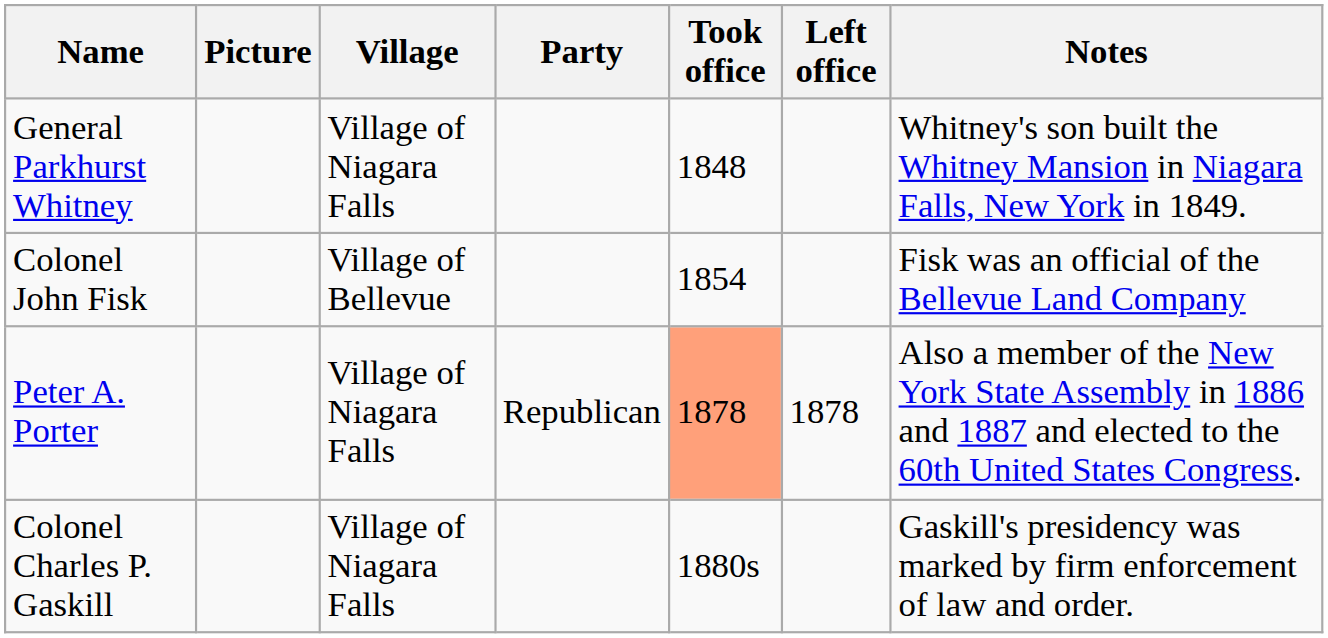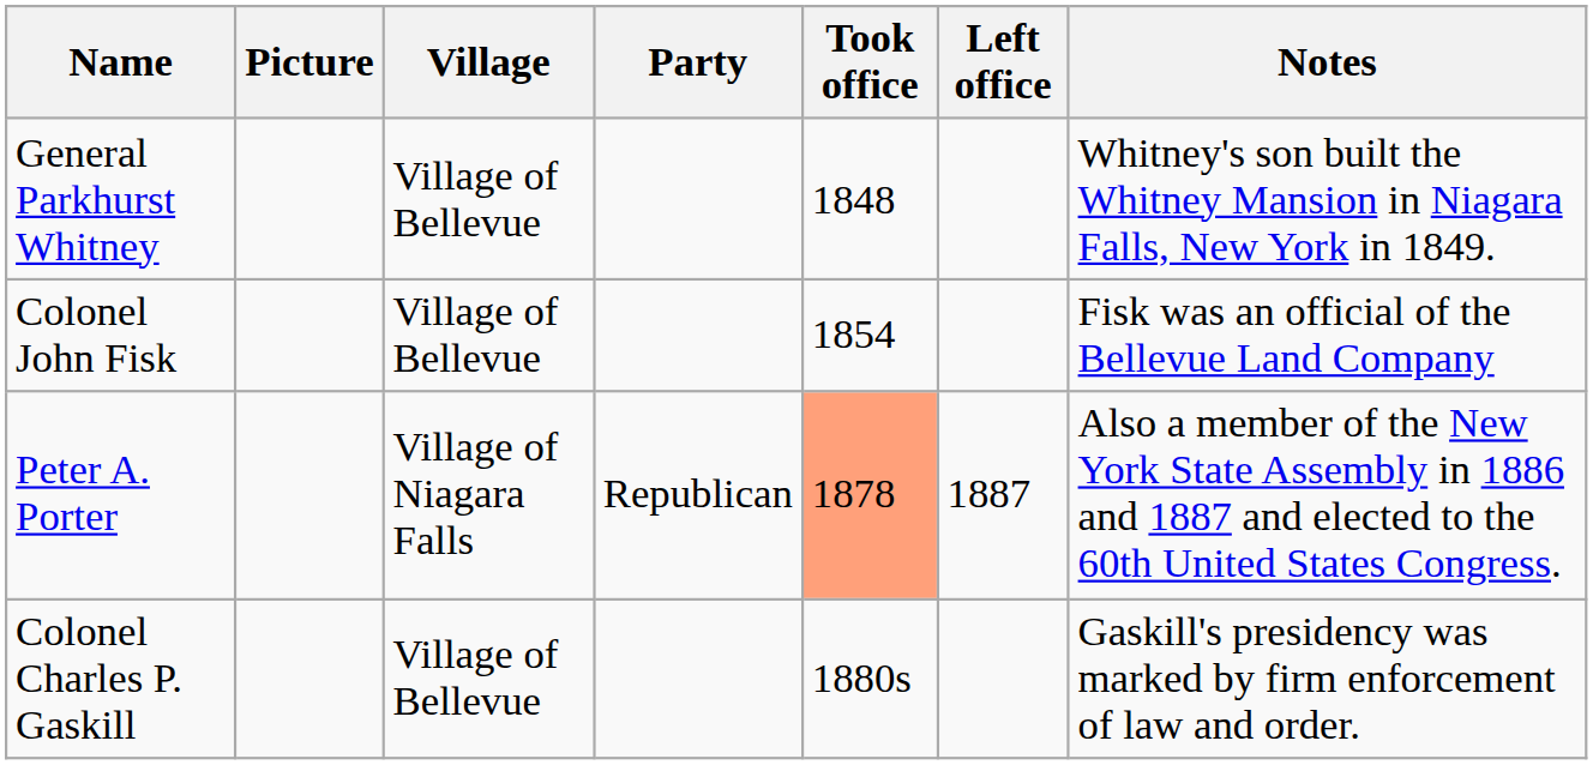 <table class="wikitable sortable">
 <tr>
 <th>Name</th>
 <th class="unsortable">Picture</th>
 <th>Village</th>
 <th>Party</th>
 <th>Took office</th>
 <th>Left office</th>
 <th>Notes</th>
 </tr>
 <tr>
 <td>General <a href='#'>Parkhurst Whitney</a></td>
 <td></td>
-<td>Village of Niagara Falls</td>
+<td>Village of Bellevue</td>
 <td></td>
 <td>1848</td>
 <td></td>
 <td>Whitney's son built the <a href='#'>Whitney Mansion</a> in <a href='#'>Niagara Falls, New York</a> in 1849.</td>
 </tr>
 <tr>
 <td>Colonel John Fisk</td>
 <td></td>
 <td>Village of Bellevue</td>
 <td></td>
 <td>1854</td>
 <td></td>
 <td>Fisk was an official of the <a href='#'>Bellevue Land Company</a></td>
 </tr>
 <tr>
 <td><a href='#'>Peter A. Porter</a></td>
 <td></td>
 <td>Village of Niagara Falls</td>
 <td>Republican</td>
 <td style="background: lightsalmon;">1878</td>
-<td>1878</td>
+<td>1887</td>
 <td>Also a member of the <a href='#'>New York State Assembly</a> in <a href='#'>1886</a> and <a href='#'>1887</a> and elected to the <a href='#'>60th United States Congress</a>.</td>
 </tr>
 <tr>
 <td>Colonel Charles P. Gaskill</td>
 <td></td>
-<td>Village of Niagara Falls</td>
+<td>Village of Bellevue</td>
 <td></td>
 <td>1880s</td>
 <td></td>
 <td>Gaskill's presidency was marked by firm enforcement of law and order.</td>
 </tr>
 </table>
